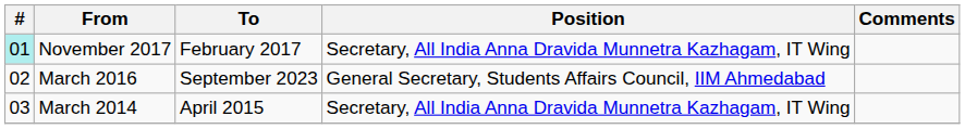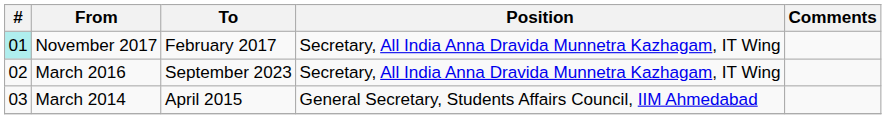 <table class="wikitable sortable">
 <tr>
 <th>#</th>
 <th>From</th>
 <th>To</th>
 <th>Position</th>
 <th>Comments</th>
 </tr>
 <tr>
 <td style="background: paleturquoise;">01</td>
 <td>November 2017</td>
 <td>February 2017</td>
 <td>Secretary, <a href='#'>All India Anna Dravida Munnetra Kazhagam</a>, IT Wing</td>
 <td></td>
 </tr>
 <tr>
 <td>02</td>
 <td>March 2016</td>
 <td>September 2023</td>
-<td>General Secretary,  Students Affairs Council, <a href='#'>IIM Ahmedabad</a></td>
+<td>Secretary, <a href='#'>All India Anna Dravida Munnetra Kazhagam</a>, IT Wing</td>
 <td></td>
 </tr>
 <tr>
 <td>03</td>
 <td>March 2014</td>
 <td>April 2015</td>
-<td>Secretary, <a href='#'>All India Anna Dravida Munnetra Kazhagam</a>, IT Wing</td>
+<td>General Secretary,  Students Affairs Council, <a href='#'>IIM Ahmedabad</a></td>
 <td></td>
 </tr>
 <tr>
 </tr>
 </table>
